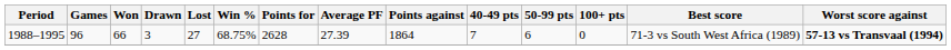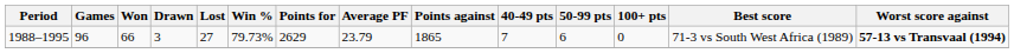 <table class="wikitable">
 <tr>
 <th>Period</th>
 <th>Games</th>
 <th>Won</th>
 <th>Drawn</th>
 <th>Lost</th>
 <th>Win %</th>
 <th>Points for</th>
 <th>Average PF</th>
 <th>Points against</th>
 <th>40-49 pts</th>
 <th>50-99 pts</th>
 <th>100+ pts</th>
 <th>Best score</th>
 <th>Worst score against</th>
 </tr>
 <tr>
 <td>1988–1995</td>
 <td>96</td>
 <td>66</td>
 <td>3</td>
 <td>27</td>
-<td>68.75%</td>
-<td>2628</td>
-<td>27.39</td>
-<td>1864</td>
+<td>79.73%</td>
+<td>2629</td>
+<td>23.79</td>
+<td>1865</td>
 <td>7</td>
 <td>6</td>
 <td>0</td>
 <td>71-3 vs South West Africa (1989)</td>
 <td><strong>57-13 vs Transvaal (1994)</strong></td>
 </tr>
 <tr>
 </tr>
 </table>
